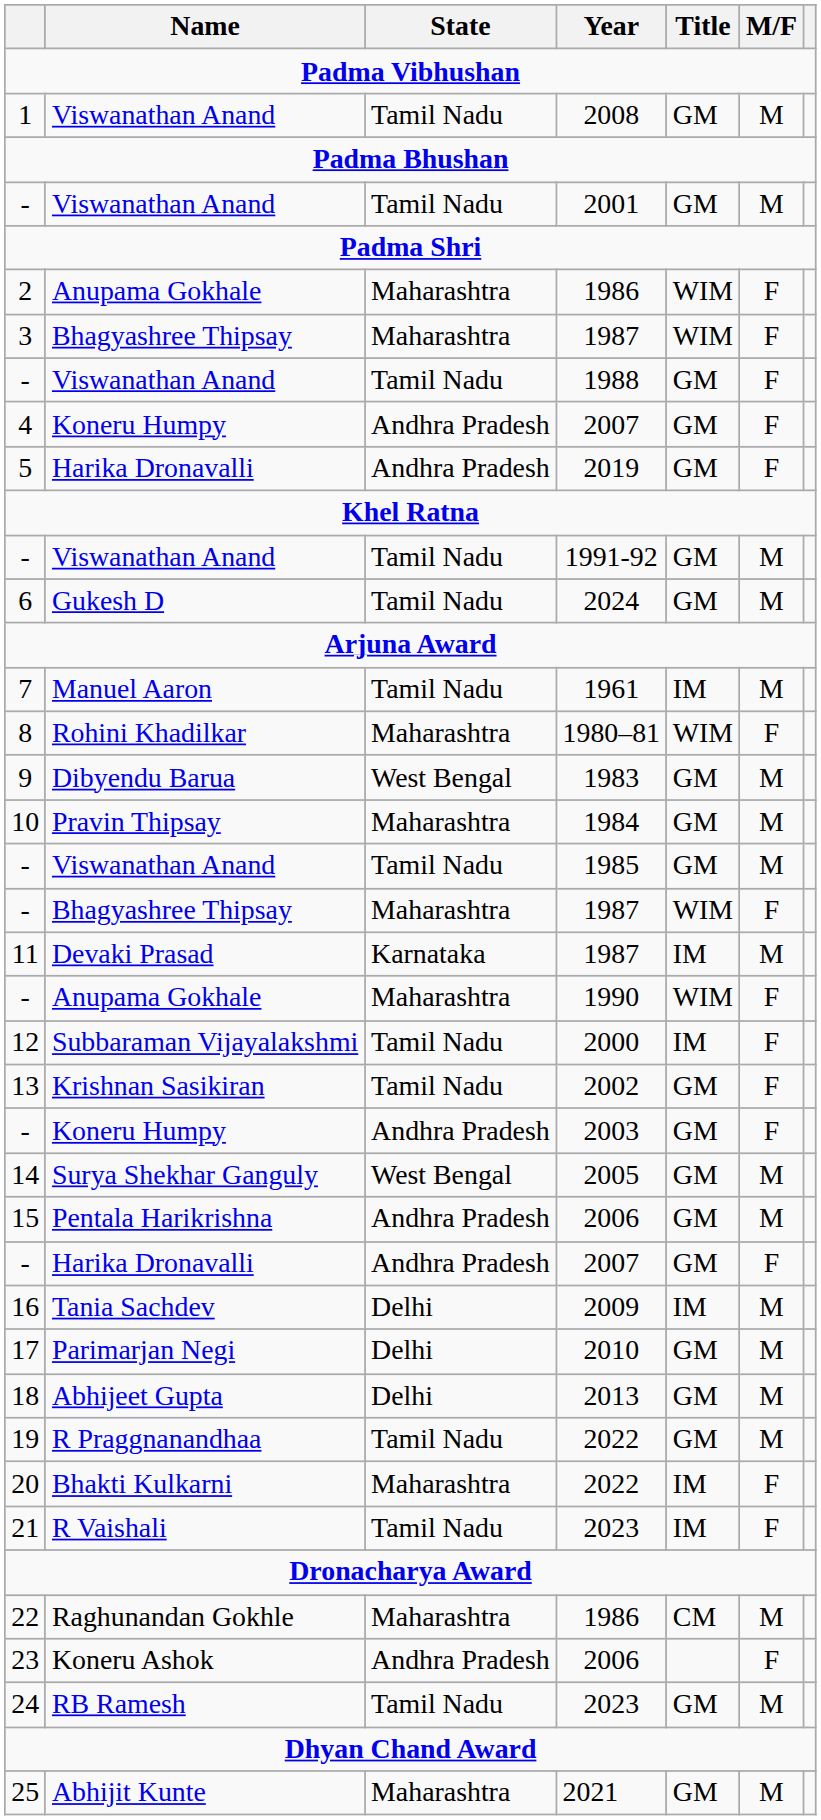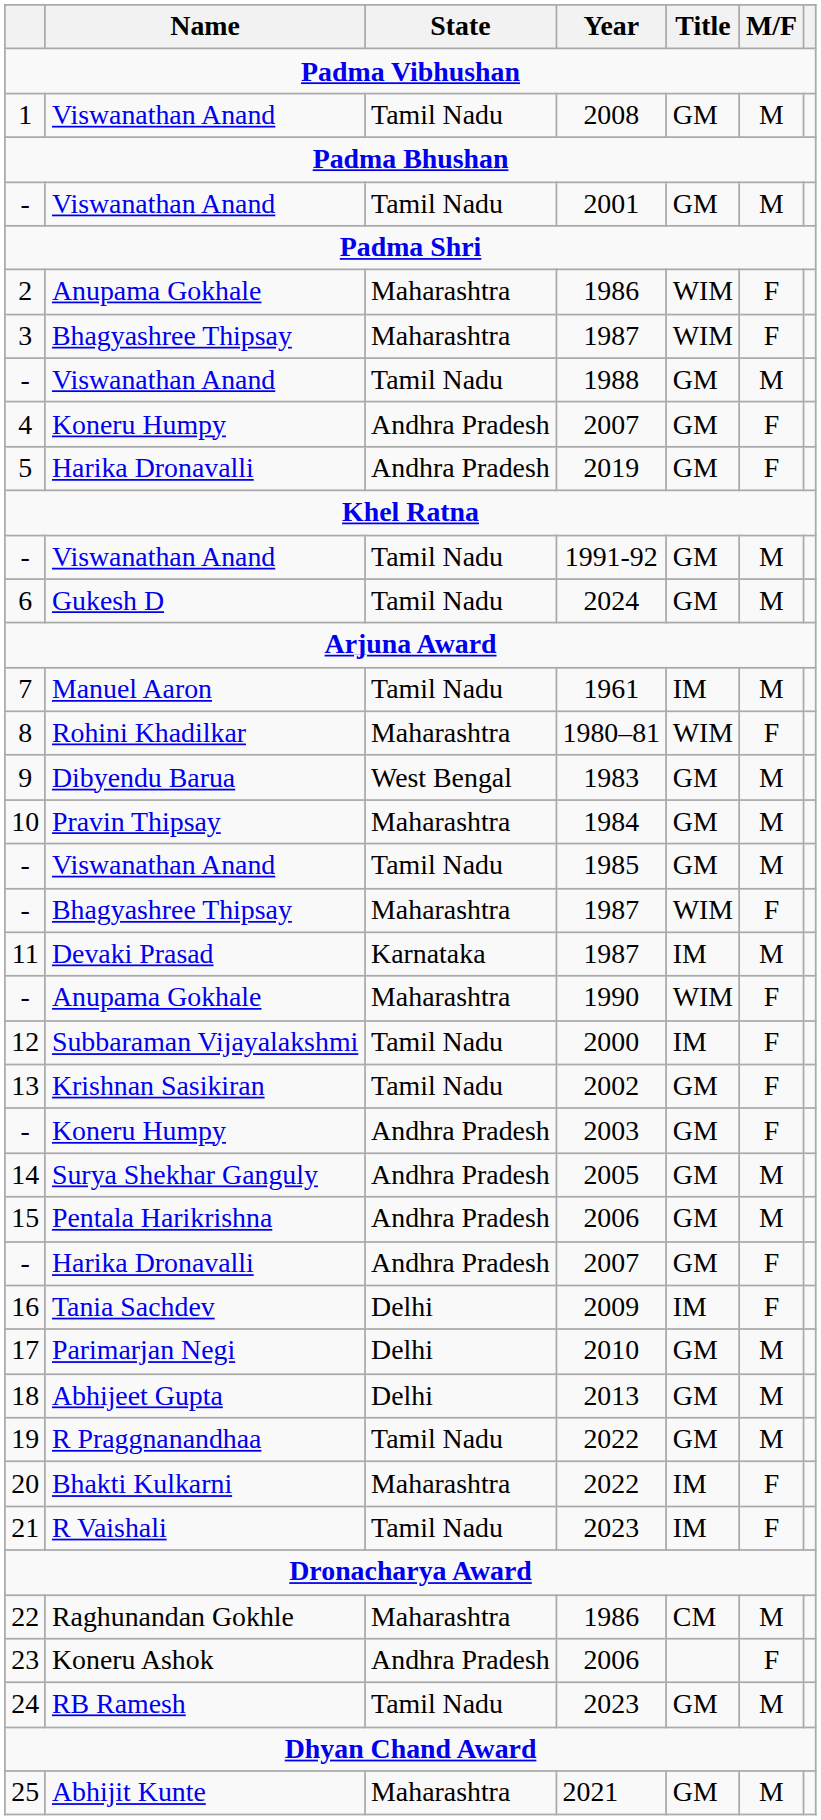 <table class="wikitable nowrap mw-datatable">
 <tr style="font-weight:bold; vertical-align:bottom;">
 <th style="font-weight:normal;"></th>
 <th>Name</th>
 <th>State</th>
 <th>Year</th>
 <th>Title</th>
 <th>M/F</th>
 <th></th>
 </tr>
 <tr style="text-align:center; vertical-align:bottom;">
 <td colspan="7"><strong><a href='#'>Padma Vibhushan</a></strong></td>
 </tr>
 <tr style="vertical-align:bottom;">
 <td align=center>1</td>
 <td><a href='#'>Viswanathan Anand</a></td>
 <td>Tamil Nadu</td>
 <td align=center>2008</td>
 <td>GM</td>
 <td align=center>M</td>
 <td></td>
 </tr>
 <tr style="text-align:center; vertical-align:bottom;">
 <td colspan="7"><strong><a href='#'>Padma Bhushan</a></strong></td>
 </tr>
 <tr style="vertical-align:bottom;">
 <td align=center>-</td>
 <td><a href='#'>Viswanathan Anand</a></td>
 <td>Tamil Nadu</td>
 <td align=center>2001</td>
 <td>GM</td>
 <td align=center>M</td>
 <td></td>
 </tr>
 <tr style="text-align:center; vertical-align:bottom;">
 <td colspan="7"><strong><a href='#'>Padma Shri</a></strong></td>
 </tr>
 <tr style="vertical-align:bottom;">
 <td align=center>2</td>
 <td><a href='#'>Anupama Gokhale</a></td>
 <td>Maharashtra</td>
 <td align=center>1986</td>
 <td>WIM</td>
 <td align=center>F</td>
 <td></td>
 </tr>
 <tr style="vertical-align:bottom;">
 <td align=center>3</td>
 <td><a href='#'>Bhagyashree Thipsay</a></td>
 <td>Maharashtra</td>
 <td align=center>1987</td>
 <td>WIM</td>
 <td align=center>F</td>
 <td></td>
 </tr>
 <tr style="vertical-align:bottom;">
 <td align=center>-</td>
 <td><a href='#'>Viswanathan Anand</a></td>
 <td>Tamil Nadu</td>
 <td align=center>1988</td>
 <td>GM</td>
-<td align=center>F</td>
+<td align=center>M</td>
 <td></td>
 </tr>
 <tr style="vertical-align:bottom;">
 <td align=center>4</td>
 <td><a href='#'>Koneru Humpy</a></td>
 <td>Andhra Pradesh</td>
 <td align=center>2007</td>
 <td>GM</td>
 <td align=center>F</td>
 <td></td>
 </tr>
 <tr>
 <td align=center>5</td>
 <td><a href='#'>Harika Dronavalli</a></td>
 <td>Andhra Pradesh</td>
 <td align=center>2019</td>
 <td>GM</td>
 <td align=center>F</td>
 <td></td>
 </tr>
 <tr style="text-align:center; vertical-align:bottom;">
 <td colspan="7"><strong><a href='#'>Khel Ratna</a></strong></td>
 </tr>
 <tr>
 <td align=center>-</td>
 <td><a href='#'>Viswanathan Anand</a></td>
 <td>Tamil Nadu</td>
 <td align=center>1991-92</td>
 <td>GM</td>
 <td align=center>M</td>
 <td></td>
 </tr>
 <tr>
 <td align=center>6</td>
 <td><a href='#'>Gukesh D</a></td>
 <td>Tamil Nadu</td>
 <td align=center>2024</td>
 <td>GM</td>
 <td align=center>M</td>
 <td></td>
 </tr>
 <tr style="text-align:center; vertical-align:bottom;">
 <td colspan="7"><strong><a href='#'>Arjuna Award</a></strong></td>
 </tr>
 <tr>
 <td align=center>7</td>
 <td><a href='#'>Manuel Aaron</a></td>
 <td>Tamil Nadu</td>
 <td align=center>1961</td>
 <td>IM</td>
 <td align=center>M</td>
 <td></td>
 </tr>
 <tr style="vertical-align:bottom;">
 <td align=center>8</td>
 <td><a href='#'>Rohini Khadilkar</a></td>
 <td>Maharashtra</td>
 <td align=center>1980–81</td>
 <td>WIM</td>
 <td align=center>F</td>
 <td></td>
 </tr>
 <tr style="vertical-align:bottom;">
 <td align=center>9</td>
 <td><a href='#'>Dibyendu Barua</a></td>
 <td>West Bengal</td>
 <td align=center>1983</td>
 <td>GM</td>
 <td align=center>M</td>
 <td></td>
 </tr>
 <tr style="vertical-align:bottom;">
 <td align=center>10</td>
 <td><a href='#'>Pravin Thipsay</a></td>
 <td>Maharashtra</td>
 <td align=center>1984</td>
 <td>GM</td>
 <td align=center>M</td>
 <td></td>
 </tr>
 <tr style="vertical-align:bottom;">
 <td align=center>-</td>
 <td><a href='#'>Viswanathan Anand</a></td>
 <td>Tamil Nadu</td>
 <td align=center>1985</td>
 <td>GM</td>
 <td align=center>M</td>
 <td></td>
 </tr>
 <tr style="vertical-align:bottom;">
 <td align=center>-</td>
 <td><a href='#'>Bhagyashree Thipsay</a></td>
 <td>Maharashtra</td>
 <td align=center>1987</td>
 <td>WIM</td>
 <td align=center>F</td>
 <td></td>
 </tr>
 <tr style="vertical-align:bottom;">
 <td align=center>11</td>
 <td><a href='#'>Devaki Prasad</a></td>
 <td>Karnataka</td>
 <td align=center>1987</td>
 <td>IM</td>
 <td align=center>M</td>
 <td></td>
 </tr>
 <tr style="vertical-align:bottom;">
 <td align=center>-</td>
 <td><a href='#'>Anupama Gokhale</a></td>
 <td>Maharashtra</td>
 <td align=center>1990</td>
 <td>WIM</td>
 <td align=center>F</td>
 <td></td>
 </tr>
 <tr style="vertical-align:bottom;">
 <td align=center>12</td>
 <td><a href='#'>Subbaraman Vijayalakshmi</a></td>
 <td>Tamil Nadu</td>
 <td align=center>2000</td>
 <td>IM</td>
 <td align=center>F</td>
 <td></td>
 </tr>
 <tr style="vertical-align:bottom;">
 <td align=center>13</td>
 <td><a href='#'>Krishnan Sasikiran</a></td>
 <td>Tamil Nadu</td>
 <td align=center>2002</td>
 <td>GM</td>
 <td align=center>F</td>
 <td></td>
 </tr>
 <tr style="vertical-align:bottom;">
 <td align=center>-</td>
 <td><a href='#'>Koneru Humpy</a></td>
 <td>Andhra Pradesh</td>
 <td align=center>2003</td>
 <td>GM</td>
 <td align=center>F</td>
 <td></td>
 </tr>
 <tr style="vertical-align:bottom;">
 <td align=center>14</td>
 <td><a href='#'>Surya Shekhar Ganguly</a></td>
-<td>West Bengal</td>
+<td>Andhra Pradesh</td>
 <td align=center>2005</td>
 <td>GM</td>
 <td align=center>M</td>
 <td></td>
 </tr>
 <tr style="vertical-align:bottom;">
 <td align=center>15</td>
 <td><a href='#'>Pentala Harikrishna</a></td>
 <td>Andhra Pradesh</td>
 <td align=center>2006</td>
 <td>GM</td>
 <td align=center>M</td>
 <td></td>
 </tr>
 <tr style="vertical-align:bottom;">
 <td align=center>-</td>
 <td><a href='#'>Harika Dronavalli</a></td>
 <td>Andhra Pradesh</td>
 <td align=center>2007</td>
 <td>GM</td>
 <td align=center>F</td>
 <td></td>
 </tr>
 <tr style="vertical-align:bottom;">
 <td align=center>16</td>
 <td><a href='#'>Tania Sachdev</a></td>
 <td>Delhi</td>
 <td align=center>2009</td>
 <td>IM</td>
-<td align=center>M</td>
+<td align=center>F</td>
 <td></td>
 </tr>
 <tr style="vertical-align:bottom;">
 <td align=center>17</td>
 <td><a href='#'>Parimarjan Negi</a></td>
 <td>Delhi</td>
 <td align=center>2010</td>
 <td>GM</td>
 <td align=center>M</td>
 <td></td>
 </tr>
 <tr style="vertical-align:bottom;">
 <td align=center>18</td>
 <td><a href='#'>Abhijeet Gupta</a></td>
 <td>Delhi</td>
 <td align=center>2013</td>
 <td>GM</td>
 <td align=center>M</td>
 <td></td>
 </tr>
 <tr>
 <td align=center>19</td>
 <td><a href='#'>R Praggnanandhaa</a></td>
 <td>Tamil Nadu</td>
 <td align=center>2022</td>
 <td>GM</td>
 <td align=center>M</td>
 <td></td>
 </tr>
 <tr>
 <td align=center>20</td>
 <td><a href='#'>Bhakti Kulkarni</a></td>
 <td>Maharashtra</td>
 <td align=center>2022</td>
 <td>IM</td>
 <td align=center>F</td>
 <td></td>
 </tr>
 <tr>
 <td align=center>21</td>
 <td><a href='#'>R Vaishali</a></td>
 <td>Tamil Nadu</td>
 <td align=center>2023</td>
 <td>IM</td>
 <td align=center>F</td>
 <td></td>
 </tr>
 <tr style="text-align:center; vertical-align:bottom;">
 <td colspan="7"><strong><a href='#'>Dronacharya Award</a></strong></td>
 </tr>
 <tr style="vertical-align:bottom;">
 <td align=center>22</td>
 <td>Raghunandan Gokhle</td>
 <td>Maharashtra</td>
 <td align=center>1986</td>
 <td>CM</td>
 <td align=center>M</td>
 <td></td>
 </tr>
 <tr style="vertical-align:bottom;">
 <td align=center>23</td>
 <td>Koneru Ashok</td>
 <td>Andhra Pradesh</td>
 <td align=center>2006</td>
 <td></td>
 <td align=center>F</td>
 <td></td>
 </tr>
 <tr>
 <td align=center>24</td>
 <td><a href='#'>RB Ramesh</a></td>
 <td>Tamil Nadu</td>
 <td align=center>2023</td>
 <td>GM</td>
 <td align=center>M</td>
 <td></td>
 </tr>
 <tr style="text-align:center; vertical-align:bottom;">
 <td colspan="7"><strong><a href='#'>Dhyan Chand Award</a></strong></td>
 </tr>
 <tr>
 <td align=center>25</td>
 <td><a href='#'>Abhijit Kunte</a></td>
 <td>Maharashtra</td>
 <td>2021</td>
 <td>GM</td>
 <td align=center>M</td>
 <td></td>
 </tr>
 </table>
